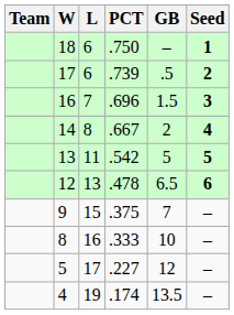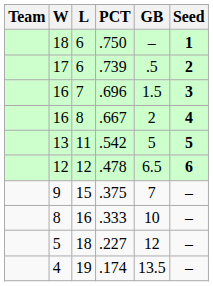 <table class=wikitable>
 <tr>
 <th>Team</th>
 <th>W</th>
 <th>L</th>
 <th>PCT</th>
 <th>GB</th>
 <th>Seed</th>
 </tr>
 <tr bgcolor=#ccffcc>
 <td></td>
 <td>18</td>
 <td>6</td>
 <td>.750</td>
 <td align="center">–</td>
 <td align="center"><strong>1</strong></td>
 </tr>
 <tr bgcolor="#ccffcc">
 <td></td>
 <td>17</td>
 <td>6</td>
 <td>.739</td>
 <td align="center">.5</td>
 <td align="center"><strong>2</strong></td>
 </tr>
 <tr bgcolor="#ccffcc">
 <td></td>
 <td>16</td>
 <td>7</td>
 <td>.696</td>
 <td align="center">1.5</td>
 <td align="center"><strong>3</strong></td>
 </tr>
 <tr bgcolor="#ccffcc">
 <td></td>
-<td>14</td>
+<td>16</td>
 <td>8</td>
 <td>.667</td>
 <td align="center">2</td>
 <td align="center"><strong>4</strong></td>
 </tr>
 <tr bgcolor="#ccffcc">
 <td></td>
 <td>13</td>
 <td>11</td>
 <td>.542</td>
 <td align="center">5</td>
 <td align="center"><strong>5</strong></td>
 </tr>
 <tr bgcolor="#ccffcc">
 <td></td>
 <td>12</td>
-<td>13</td>
+<td>12</td>
 <td>.478</td>
 <td align="center">6.5</td>
 <td align="center"><strong>6</strong></td>
 </tr>
 <tr>
 <td></td>
 <td>9</td>
 <td>15</td>
 <td>.375</td>
 <td align="center">7</td>
 <td align="center">–</td>
 </tr>
 <tr>
 <td></td>
 <td>8</td>
 <td>16</td>
 <td>.333</td>
 <td align="center">10</td>
 <td align="center">–</td>
 </tr>
 <tr>
 <td></td>
 <td>5</td>
-<td>17</td>
+<td>18</td>
 <td>.227</td>
 <td align="center">12</td>
 <td align="center">–</td>
 </tr>
 <tr>
 <td></td>
 <td>4</td>
 <td>19</td>
 <td>.174</td>
 <td align="center">13.5</td>
 <td align="center">–</td>
 </tr>
 </table>
